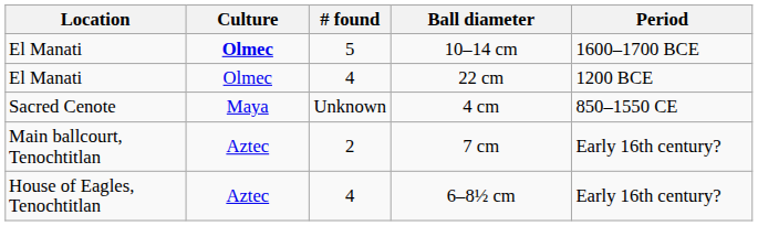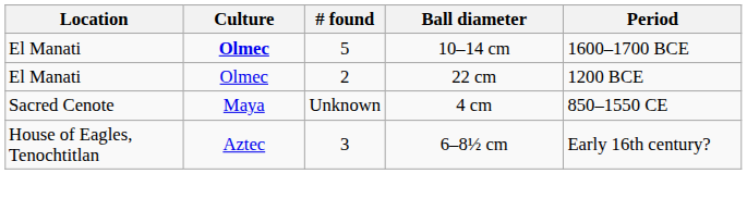 <table class="wikitable" style="margin:auto;">
 <tr>
 <th>Location</th>
 <th>Culture</th>
 <th># found</th>
 <th>Ball diameter</th>
 <th>Period</th>
 </tr>
 <tr>
 <td style="width:150px">El Manati</td>
 <td style="width:100px" align="center"><strong><a href='#'>Olmec</a></strong></td>
 <td style="width:050px" align="center">5</td>
 <td style="width:150px" align="center">10–14 cm</td>
 <td style="width:150px">1600–1700 BCE</td>
 </tr>
 <tr>
 <td>El Manati</td>
 <td align="center"><a href='#'>Olmec</a></td>
-<td align="center">4</td>
+<td align="center">2</td>
 <td align="center">22 cm</td>
 <td>1200 BCE</td>
 </tr>
 <tr>
 <td>Sacred Cenote</td>
 <td align="center"><a href='#'>Maya</a></td>
 <td align="center">Unknown</td>
 <td align="center">4 cm</td>
 <td>850–1550 CE</td>
 </tr>
 <tr>
-<td>Main ballcourt, Tenochtitlan</td>
-<td align="center"><a href='#'>Aztec</a></td>
-<td align="center">2</td>
-<td align="center">7 cm</td>
-<td>Early 16th century?</td>
-</tr>
-<tr>
 <td>House of Eagles, Tenochtitlan</td>
 <td align="center"><a href='#'>Aztec</a></td>
-<td align="center">4</td>
+<td align="center">3</td>
 <td align="center">6–8½ cm</td>
 <td>Early 16th century?</td>
 </tr>
 </table>
